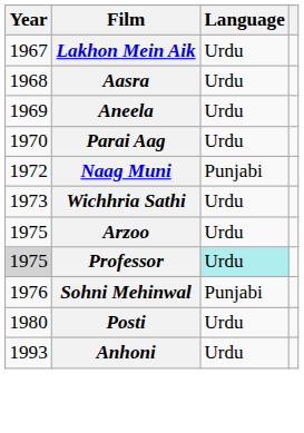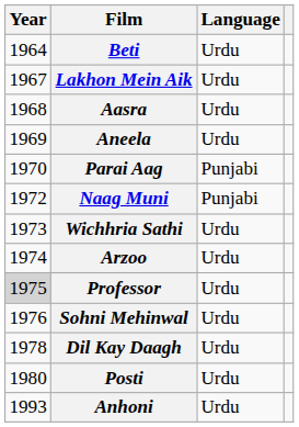 <table class="wikitable sortable plainrowheaders">
 <tr>
 <th scope="col">Year</th>
 <th scope="col">Film</th>
 <th scope="col">Language</th>
 <th></th>
+</tr>
+<tr>
+<td>1964</td>
+<th scope="row"><em><a href='#'>Beti</a></em></th>
+<td>Urdu</td>
+<td></td>
 </tr>
 <tr>
 <td>1967</td>
 <th scope="row"><em><a href='#'>Lakhon Mein Aik</a></em></th>
 <td>Urdu</td>
 <td></td>
 </tr>
 <tr>
 <td>1968</td>
 <th scope="row"><em>Aasra</em></th>
 <td>Urdu</td>
 <td></td>
 </tr>
 <tr>
 <td>1969</td>
 <th scope="row"><em>Aneela</em></th>
 <td>Urdu</td>
 <td></td>
 </tr>
 <tr>
 <td>1970</td>
 <th scope="row"><em>Parai Aag</em></th>
-<td>Urdu</td>
+<td>Punjabi</td>
 <td></td>
 </tr>
 <tr>
 <td>1972</td>
 <th scope="row"><em><a href='#'>Naag Muni</a></em></th>
 <td>Punjabi</td>
 <td></td>
 </tr>
 <tr>
 <td>1973</td>
 <th scope="row"><em>Wichhria Sathi</em></th>
 <td>Urdu</td>
 <td></td>
 </tr>
 <tr>
-<td>1975</td>
+<td>1974</td>
 <th scope="row"><em>Arzoo</em></th>
 <td>Urdu</td>
 <td></td>
 </tr>
 <tr>
 <td style="background: lightgrey;">1975</td>
 <th scope="row"><em>Professor</em></th>
-<td style="background: paleturquoise;">Urdu</td>
+<td>Urdu</td>
 <td></td>
 </tr>
 <tr>
 <td>1976</td>
 <th scope="row"><em>Sohni Mehinwal</em></th>
-<td>Punjabi</td>
+<td>Urdu</td>
+<td></td>
+</tr>
+<tr>
+<td>1978</td>
+<th scope="row"><em>Dil Kay Daagh</em></th>
+<td>Urdu</td>
 <td></td>
 </tr>
 <tr>
 <td>1980</td>
 <th scope="row"><em>Posti</em></th>
 <td>Urdu</td>
 <td></td>
 </tr>
 <tr>
 <td>1993</td>
 <th scope="row"><em>Anhoni</em></th>
 <td>Urdu</td>
 <td></td>
 </tr>
 </table>
